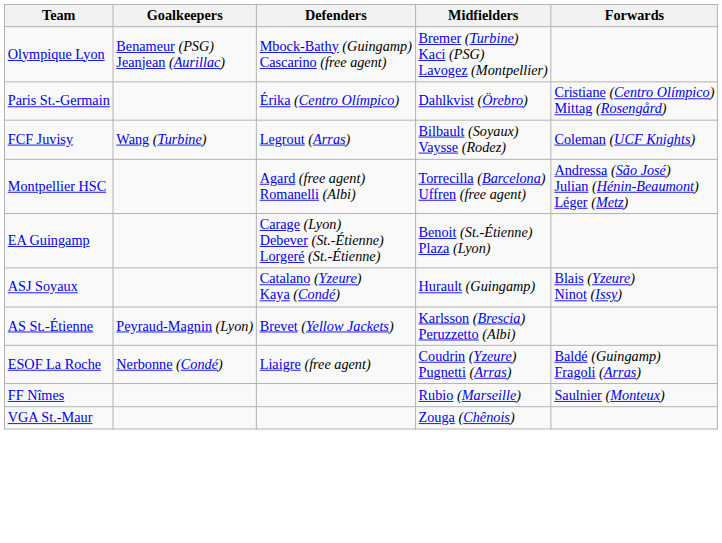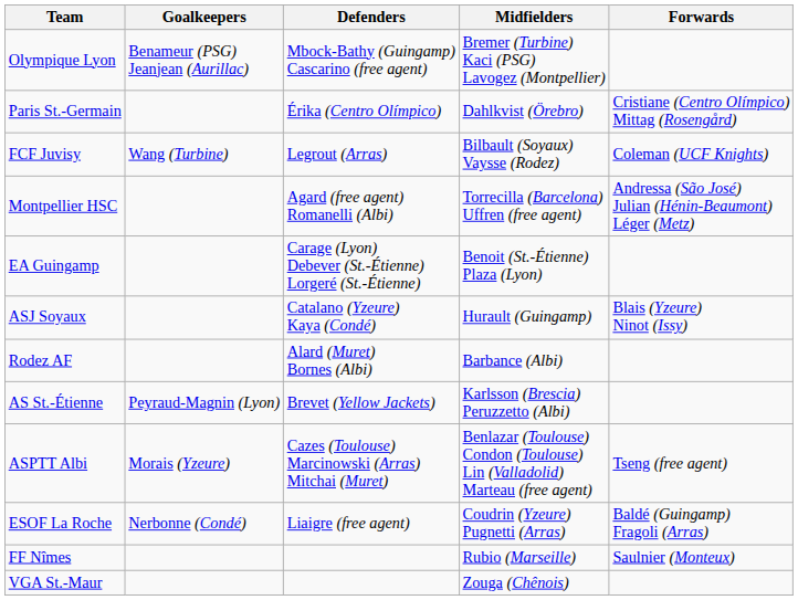 <table class="wikitable">
 <tr>
 <th>Team</th>
 <th>Goalkeepers</th>
 <th>Defenders</th>
 <th>Midfielders</th>
 <th>Forwards</th>
 </tr>
 <tr>
 <td><a href='#'>Olympique Lyon</a></td>
 <td><a href='#'>Benameur</a> <em>(PSG)</em><br><a href='#'>Jeanjean</a> <em>(<a href='#'>Aurillac</a>)</em></td>
 <td><a href='#'>Mbock-Bathy</a> <em>(Guingamp)</em><br><a href='#'>Cascarino</a> <em>(free agent)</em></td>
 <td> <a href='#'>Bremer</a> <em>(<a href='#'>Turbine</a>)</em><br><a href='#'>Kaci</a> <em>(PSG)</em><br><a href='#'>Lavogez</a> <em>(Montpellier)</em></td>
 <td></td>
 </tr>
 <tr>
 <td><a href='#'>Paris St.-Germain</a></td>
 <td></td>
 <td> <a href='#'>Érika</a> <em>(<a href='#'>Centro Olímpico</a>)</em></td>
 <td> <a href='#'>Dahlkvist</a> <em>(<a href='#'>Örebro</a>)</em></td>
 <td> <a href='#'>Cristiane</a> <em>(<a href='#'>Centro Olímpico</a>)</em><br> <a href='#'>Mittag</a> <em>(<a href='#'>Rosengård</a>)</em></td>
 </tr>
 <tr>
 <td><a href='#'>FCF Juvisy</a></td>
 <td> <a href='#'>Wang</a> <em>(<a href='#'>Turbine</a>)</em></td>
 <td><a href='#'>Legrout</a> <em>(<a href='#'>Arras</a>)</em></td>
 <td><a href='#'>Bilbault</a> <em>(Soyaux)</em><br><a href='#'>Vaysse</a> <em>(Rodez)</em></td>
 <td> <a href='#'>Coleman</a> <em>(<a href='#'>UCF Knights</a>)</em></td>
 </tr>
 <tr>
 <td><a href='#'>Montpellier HSC</a></td>
 <td></td>
 <td><a href='#'>Agard</a> <em>(free agent)</em><br><a href='#'>Romanelli</a> <em>(Albi)</em></td>
 <td> <a href='#'>Torrecilla</a> <em>(<a href='#'>Barcelona</a>)</em><br><a href='#'>Uffren</a> <em>(free agent)</em></td>
 <td> <a href='#'>Andressa</a> <em>(<a href='#'>São José</a>)</em><br><a href='#'>Julian</a> <em>(<a href='#'>Hénin-Beaumont</a>)</em><br><a href='#'>Léger</a> <em>(<a href='#'>Metz</a>)</em></td>
 </tr>
 <tr>
 <td><a href='#'>EA Guingamp</a></td>
 <td></td>
 <td><a href='#'>Carage</a> <em>(Lyon)</em><br><a href='#'>Debever</a> <em>(St.-Étienne)</em><br><a href='#'>Lorgeré</a> <em>(St.-Étienne)</em></td>
 <td><a href='#'>Benoit</a> <em>(St.-Étienne)</em><br><a href='#'>Plaza</a> <em>(Lyon)</em></td>
 <td></td>
 </tr>
 <tr>
 <td><a href='#'>ASJ Soyaux</a></td>
 <td></td>
 <td><a href='#'>Catalano</a> <em>(<a href='#'>Yzeure</a>)</em><br><a href='#'>Kaya</a> <em>(<a href='#'>Condé</a>)</em> </td>
 <td><a href='#'>Hurault</a> <em>(Guingamp)</em></td>
 <td><a href='#'>Blais</a> <em>(<a href='#'>Yzeure</a>)</em><br><a href='#'>Ninot</a> <em>(<a href='#'>Issy</a>)</em></td>
 </tr>
 <tr>
+<td><a href='#'>Rodez AF</a></td>
+<td></td>
+<td><a href='#'>Alard</a> <em>(<a href='#'>Muret</a>)</em><br><a href='#'>Bornes</a> <em>(Albi)</em></td>
+<td><a href='#'>Barbance</a> <em>(Albi)</em></td>
+<td></td>
+</tr>
+<tr>
 <td><a href='#'>AS St.-Étienne</a></td>
 <td><a href='#'>Peyraud-Magnin</a> <em>(Lyon)</em></td>
 <td><a href='#'>Brevet</a> <em>(<a href='#'>Yellow Jackets</a>)</em></td>
 <td> <a href='#'>Karlsson</a> <em>(<a href='#'>Brescia</a>)</em><br><a href='#'>Peruzzetto</a> <em>(Albi)</em></td>
 <td></td>
+</tr>
+<tr>
+<td><a href='#'>ASPTT Albi</a></td>
+<td> <a href='#'>Morais</a> <em>(<a href='#'>Yzeure</a>)</em></td>
+<td><a href='#'>Cazes</a> <em>(<a href='#'>Toulouse</a>)</em><br><a href='#'>Marcinowski</a> <em>(<a href='#'>Arras</a>)</em><br><a href='#'>Mitchai</a> <em>(<a href='#'>Muret</a>)</em></td>
+<td> <a href='#'>Benlazar</a> <em>(<a href='#'>Toulouse</a>)</em><br><a href='#'>Condon</a> <em>(<a href='#'>Toulouse</a>)</em><br> <a href='#'>Lin</a> <em>(<a href='#'>Valladolid</a>)</em><br><a href='#'>Marteau</a> <em>(free agent)</em></td>
+<td> <a href='#'>Tseng</a> <em>(free agent)</em></td>
 </tr>
 <tr>
 <td><a href='#'>ESOF La Roche</a></td>
 <td><a href='#'>Nerbonne</a> <em>(<a href='#'>Condé</a>)</em></td>
 <td><a href='#'>Liaigre</a> <em>(free agent)</em></td>
 <td><a href='#'>Coudrin</a> <em>(<a href='#'>Yzeure</a>)</em><br><a href='#'>Pugnetti</a> <em>(<a href='#'>Arras</a>)</em></td>
 <td> <a href='#'>Baldé</a> <em>(Guingamp)</em><br><a href='#'>Fragoli</a> <em>(<a href='#'>Arras</a>)</em></td>
 </tr>
 <tr>
 <td><a href='#'>FF Nîmes</a></td>
 <td></td>
 <td></td>
 <td><a href='#'>Rubio</a> <em>(<a href='#'>Marseille</a>)</em></td>
 <td><a href='#'>Saulnier</a> <em>(<a href='#'>Monteux</a>)</em></td>
 </tr>
 <tr>
 <td><a href='#'>VGA St.-Maur</a></td>
 <td></td>
 <td></td>
 <td> <a href='#'>Zouga</a> <em>(<a href='#'>Chênois</a>)</em></td>
 <td></td>
 </tr>
 </table>
